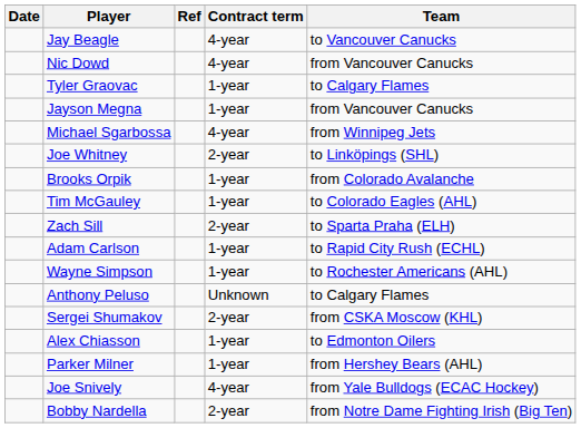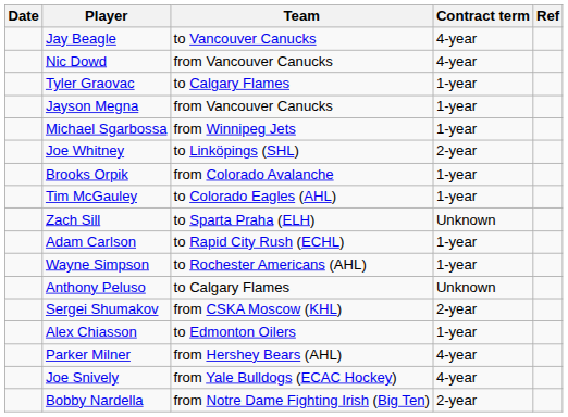 <table class="wikitable">
 <tr>
 <th>Date</th>
 <th>Player</th>
+<th>Team</th>
+<th>Contract term</th>
 <th>Ref</th>
-<th>Contract term</th>
-<th>Team</th>
 </tr>
 <tr>
 <td></td>
 <td><a href='#'>Jay Beagle</a></td>
+<td>to <a href='#'>Vancouver Canucks</a></td>
+<td>4-year</td>
 <td></td>
-<td>4-year</td>
-<td>to <a href='#'>Vancouver Canucks</a></td>
 </tr>
 <tr>
 <td></td>
 <td><a href='#'>Nic Dowd</a></td>
+<td>from Vancouver Canucks</td>
+<td>4-year</td>
 <td></td>
-<td>4-year</td>
-<td>from Vancouver Canucks</td>
 </tr>
 <tr>
 <td></td>
 <td><a href='#'>Tyler Graovac</a></td>
+<td>to <a href='#'>Calgary Flames</a></td>
+<td>1-year</td>
 <td></td>
-<td>1-year</td>
-<td>to <a href='#'>Calgary Flames</a></td>
 </tr>
 <tr>
 <td></td>
 <td><a href='#'>Jayson Megna</a></td>
+<td>from Vancouver Canucks</td>
+<td>1-year</td>
 <td></td>
-<td>1-year</td>
-<td>from Vancouver Canucks</td>
 </tr>
 <tr>
 <td></td>
 <td><a href='#'>Michael Sgarbossa</a></td>
+<td>from <a href='#'>Winnipeg Jets</a></td>
+<td>1-year</td>
 <td></td>
-<td>4-year</td>
-<td>from <a href='#'>Winnipeg Jets</a></td>
 </tr>
 <tr>
 <td></td>
 <td><a href='#'>Joe Whitney</a></td>
+<td>to <a href='#'>Linköpings</a> (<a href='#'>SHL</a>)</td>
+<td>2-year</td>
 <td></td>
-<td>2-year</td>
-<td>to <a href='#'>Linköpings</a> (<a href='#'>SHL</a>)</td>
 </tr>
 <tr>
 <td></td>
 <td><a href='#'>Brooks Orpik</a></td>
+<td>from <a href='#'>Colorado Avalanche</a></td>
+<td>1-year</td>
 <td></td>
-<td>1-year</td>
-<td>from <a href='#'>Colorado Avalanche</a></td>
 </tr>
 <tr>
 <td></td>
 <td><a href='#'>Tim McGauley</a></td>
+<td>to <a href='#'>Colorado Eagles</a> (<a href='#'>AHL</a>)</td>
+<td>1-year</td>
 <td></td>
-<td>1-year</td>
-<td>to <a href='#'>Colorado Eagles</a> (<a href='#'>AHL</a>)</td>
 </tr>
 <tr>
 <td></td>
 <td><a href='#'>Zach Sill</a></td>
+<td>to <a href='#'>Sparta Praha</a> (<a href='#'>ELH</a>)</td>
+<td>Unknown</td>
 <td></td>
-<td>2-year</td>
-<td>to <a href='#'>Sparta Praha</a> (<a href='#'>ELH</a>)</td>
 </tr>
 <tr>
 <td></td>
 <td><a href='#'>Adam Carlson</a></td>
+<td>to <a href='#'>Rapid City Rush</a> (<a href='#'>ECHL</a>)</td>
+<td>1-year</td>
 <td></td>
-<td>1-year</td>
-<td>to <a href='#'>Rapid City Rush</a> (<a href='#'>ECHL</a>)</td>
 </tr>
 <tr>
 <td></td>
 <td><a href='#'>Wayne Simpson</a></td>
+<td>to <a href='#'>Rochester Americans</a> (AHL)</td>
+<td>1-year</td>
 <td></td>
-<td>1-year</td>
-<td>to <a href='#'>Rochester Americans</a> (AHL)</td>
 </tr>
 <tr>
 <td></td>
 <td><a href='#'>Anthony Peluso</a></td>
+<td>to Calgary Flames</td>
+<td>Unknown</td>
 <td></td>
-<td>Unknown</td>
-<td>to Calgary Flames</td>
 </tr>
 <tr>
 <td></td>
 <td><a href='#'>Sergei Shumakov</a></td>
+<td>from <a href='#'>CSKA Moscow</a> (<a href='#'>KHL</a>)</td>
+<td>2-year</td>
 <td></td>
-<td>2-year</td>
-<td>from <a href='#'>CSKA Moscow</a> (<a href='#'>KHL</a>)</td>
 </tr>
 <tr>
 <td></td>
 <td><a href='#'>Alex Chiasson</a></td>
+<td>to <a href='#'>Edmonton Oilers</a></td>
+<td>1-year</td>
 <td></td>
-<td>1-year</td>
-<td>to <a href='#'>Edmonton Oilers</a></td>
 </tr>
 <tr>
 <td></td>
 <td><a href='#'>Parker Milner</a></td>
+<td>from <a href='#'>Hershey Bears</a> (AHL)</td>
+<td>4-year</td>
 <td></td>
-<td>1-year</td>
-<td>from <a href='#'>Hershey Bears</a> (AHL)</td>
 </tr>
 <tr>
 <td></td>
 <td><a href='#'>Joe Snively</a></td>
+<td>from <a href='#'>Yale Bulldogs</a> (<a href='#'>ECAC Hockey</a>)</td>
+<td>4-year</td>
 <td></td>
-<td>4-year</td>
-<td>from <a href='#'>Yale Bulldogs</a> (<a href='#'>ECAC Hockey</a>)</td>
 </tr>
 <tr>
 <td></td>
 <td><a href='#'>Bobby Nardella</a></td>
+<td>from <a href='#'>Notre Dame Fighting Irish</a> (<a href='#'>Big Ten</a>)</td>
+<td>2-year</td>
 <td></td>
-<td>2-year</td>
-<td>from <a href='#'>Notre Dame Fighting Irish</a> (<a href='#'>Big Ten</a>)</td>
 </tr>
 </table>
